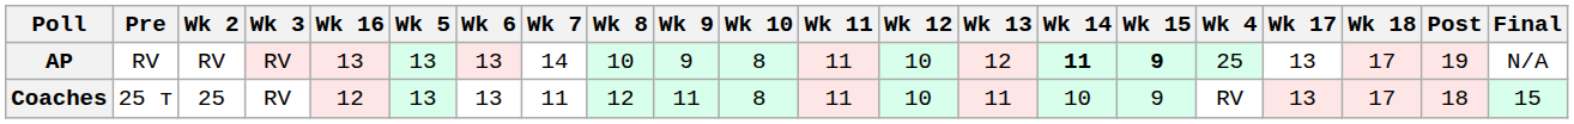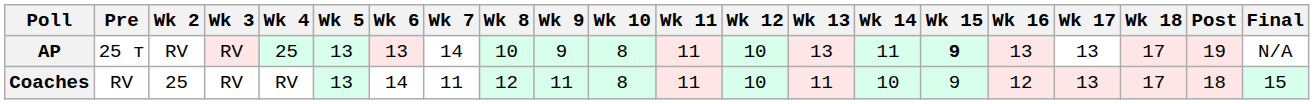 <table class="wikitable" style="white-space:nowrap;text-align:center;">
 <tr>
 <th>Poll</th>
 <th>Pre</th>
 <th>Wk 2</th>
 <th>Wk 3</th>
-<th>Wk 16</th>
+<th>Wk 4</th>
 <th>Wk 5</th>
 <th>Wk 6</th>
 <th>Wk 7</th>
 <th>Wk 8</th>
 <th>Wk 9</th>
 <th>Wk 10</th>
 <th>Wk 11</th>
 <th>Wk 12</th>
 <th>Wk 13</th>
 <th>Wk 14</th>
 <th>Wk 15</th>
-<th>Wk 4</th>
+<th>Wk 16</th>
 <th>Wk 17</th>
 <th>Wk 18</th>
 <th>Post</th>
 <th>Final</th>
 </tr>
 <tr>
 <th>AP</th>
-<td style="background:#FFF;">RV</td>
+<td style="background:#FFF;">25 т</td>
 <td style="background:#FFF;">RV</td>
 <td style="background:#FFE6E6;">RV</td>
-<td style="background:#FFE6E6;">13</td>
+<td style="background:#D8FFEB;">25</td>
 <td style="background:#D8FFEB;">13</td>
 <td style="background:#FFE6E6;">13</td>
 <td style="background:#FFF;">14</td>
 <td style="background:#D8FFEB;">10</td>
 <td style="background:#D8FFEB;">9</td>
 <td style="background:#D8FFEB;">8</td>
 <td style="background:#FFE6E6;">11</td>
 <td style="background:#D8FFEB;">10</td>
-<td style="background:#FFE6E6;">12</td>
-<td style="background:#D8FFEB;"><strong>11</strong></td>
+<td style="background:#FFE6E6;">13</td>
+<td style="background:#D8FFEB;">11</td>
 <td style="background:#D8FFEB;"><strong>9</strong></td>
-<td style="background:#D8FFEB;">25</td>
+<td style="background:#FFE6E6;">13</td>
 <td style="background:#FFF;">13</td>
 <td style="background:#FFE6E6;">17</td>
 <td style="background:#FFE6E6;">19</td>
 <td style="background:#FFF;">N/A</td>
 </tr>
 <tr>
 <th>Coaches</th>
-<td style="background:#FFF;">25 т</td>
+<td style="background:#FFF;">RV</td>
 <td style="background:#FFF;">25</td>
 <td style="background:#FFF;">RV</td>
-<td style="background:#FFE6E6;">12</td>
+<td style="background:#FFF;">RV</td>
 <td style="background:#D8FFEB;">13</td>
-<td style="background:#FFF;">13</td>
+<td style="background:#FFF;">14</td>
 <td style="background:#FFF;">11</td>
 <td style="background:#D8FFEB;">12</td>
 <td style="background:#D8FFEB;">11</td>
 <td style="background:#D8FFEB;">8</td>
 <td style="background:#FFE6E6;">11</td>
 <td style="background:#D8FFEB;">10</td>
 <td style="background:#FFE6E6;">11</td>
 <td style="background:#D8FFEB;">10</td>
 <td style="background:#D8FFEB;">9</td>
-<td style="background:#FFF;">RV</td>
+<td style="background:#FFE6E6;">12</td>
 <td style="background:#FFE6E6;">13</td>
 <td style="background:#FFE6E6;">17</td>
 <td style="background:#FFE6E6;">18</td>
 <td style="background:#D8FFEB;">15</td>
 </tr>
 </table>
